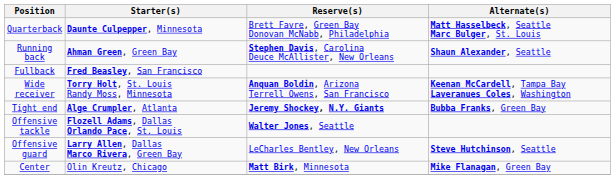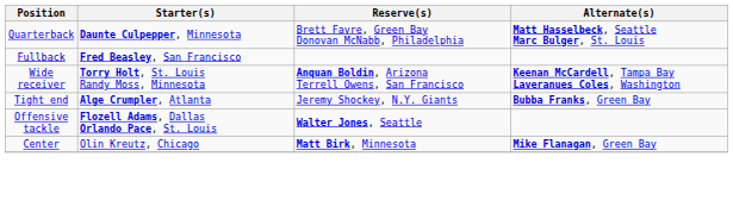 <table class="wikitable" style="width:75%;">
 <tr>
 <th style="width:10%;">Position</th>
 <th style="width:30%;">Starter(s)</th>
 <th style="width:30%;">Reserve(s)</th>
 <th style="width:30%;">Alternate(s)</th>
 </tr>
 <tr>
 <td align=center><a href='#'>Quarterback</a></td>
 <td> <strong><a href='#'>Daunte Culpepper</a></strong>, <a href='#'>Minnesota</a></td>
 <td> <a href='#'>Brett Favre</a>, <a href='#'>Green Bay</a><br> <a href='#'>Donovan McNabb</a>, <a href='#'>Philadelphia</a></td>
 <td> <strong><a href='#'>Matt Hasselbeck</a></strong>, <a href='#'>Seattle</a><br> <strong><a href='#'>Marc Bulger</a></strong>, <a href='#'>St. Louis</a></td>
-</tr>
-<tr>
-<td align=center><a href='#'>Running back</a></td>
-<td> <strong><a href='#'>Ahman Green</a></strong>, <a href='#'>Green Bay</a></td>
-<td> <strong><a href='#'>Stephen Davis</a></strong>, <a href='#'>Carolina</a><br> <a href='#'>Deuce McAllister</a>, <a href='#'>New Orleans</a></td>
-<td> <strong><a href='#'>Shaun Alexander</a></strong>, <a href='#'>Seattle</a></td>
 </tr>
 <tr>
 <td align=center><a href='#'>Fullback</a></td>
 <td> <strong><a href='#'>Fred Beasley</a></strong>, <a href='#'>San Francisco</a></td>
 <td></td>
 <td></td>
 </tr>
 <tr>
 <td align=center><a href='#'>Wide receiver</a></td>
 <td> <strong><a href='#'>Torry Holt</a></strong>, <a href='#'>St. Louis</a><br> <a href='#'>Randy Moss</a>, <a href='#'>Minnesota</a></td>
 <td> <strong><a href='#'>Anquan Boldin</a></strong>, <a href='#'>Arizona</a><br> <a href='#'>Terrell Owens</a>, <a href='#'>San Francisco</a></td>
 <td> <strong><a href='#'>Keenan McCardell</a></strong>, <a href='#'>Tampa Bay</a><br> <strong><a href='#'>Laveranues Coles</a></strong>, <a href='#'>Washington</a></td>
 </tr>
 <tr>
 <td align=center><a href='#'>Tight end</a></td>
 <td> <strong><a href='#'>Alge Crumpler</a></strong>, <a href='#'>Atlanta</a></td>
-<td><strong> <a href='#'>Jeremy Shockey</a>, <a href='#'>N.Y. Giants</a></strong></td>
+<td> <a href='#'>Jeremy Shockey</a>, <a href='#'>N.Y. Giants</a></td>
 <td> <strong><a href='#'>Bubba Franks</a></strong>, <a href='#'>Green Bay</a></td>
 </tr>
 <tr>
 <td align=center><a href='#'>Offensive tackle</a></td>
 <td> <strong><a href='#'>Flozell Adams</a></strong>, <a href='#'>Dallas</a><br> <strong><a href='#'>Orlando Pace</a></strong>, <a href='#'>St. Louis</a></td>
 <td><strong> <a href='#'>Walter Jones</a></strong>, <a href='#'>Seattle</a></td>
 <td></td>
-</tr>
-<tr>
-<td align=center><a href='#'>Offensive guard</a></td>
-<td> <strong><a href='#'>Larry Allen</a></strong>, <a href='#'>Dallas</a><br> <strong><a href='#'>Marco Rivera</a></strong>, <a href='#'>Green Bay</a></td>
-<td> <a href='#'>LeCharles Bentley</a>, <a href='#'>New Orleans</a></td>
-<td> <strong><a href='#'>Steve Hutchinson</a></strong>, <a href='#'>Seattle</a></td>
 </tr>
 <tr>
 <td align=center><a href='#'>Center</a></td>
 <td> <a href='#'>Olin Kreutz</a>, <a href='#'>Chicago</a></td>
 <td> <strong><a href='#'>Matt Birk</a></strong>, <a href='#'>Minnesota</a></td>
 <td> <strong><a href='#'>Mike Flanagan</a></strong>, <a href='#'>Green Bay</a></td>
 </tr>
 <tr>
 </tr>
 </table>
